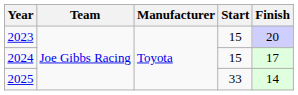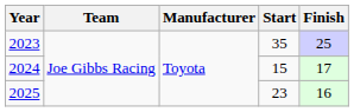 <table class="wikitable" style="font-size: 90%;">
 <tr>
 <th>Year</th>
 <th>Team</th>
 <th>Manufacturer</th>
 <th>Start</th>
 <th>Finish</th>
 </tr>
 <tr>
 <td><a href='#'>2023</a></td>
 <td rowspan=3><a href='#'>Joe Gibbs Racing</a></td>
 <td rowspan=3><a href='#'>Toyota</a></td>
-<td align=center>15</td>
-<td align=center style="background:#CFCFFF;">20</td>
+<td align=center>35</td>
+<td align=center style="background:#CFCFFF;">25</td>
 </tr>
 <tr>
 <td><a href='#'>2024</a></td>
 <td align=center>15</td>
 <td align=center style="background:#DFFFDF;">17</td>
 </tr>
 <tr>
 <td><a href='#'>2025</a></td>
-<td align=center>33</td>
-<td align=center style="background:#DFFFDF;">14</td>
+<td align=center>23</td>
+<td align=center style="background:#DFFFDF;">16</td>
 </tr>
 </table>
